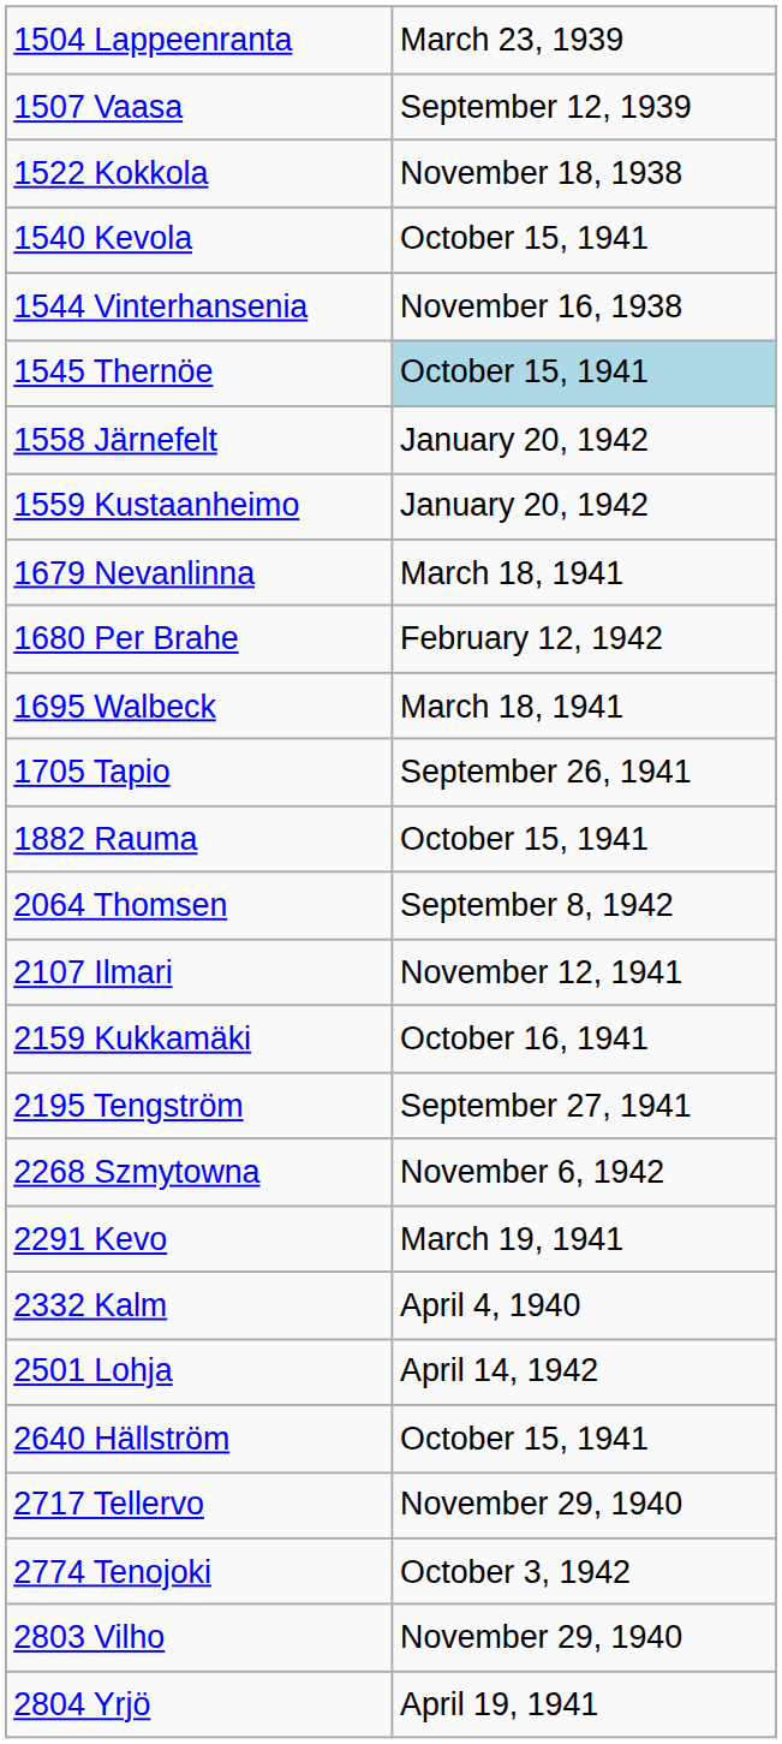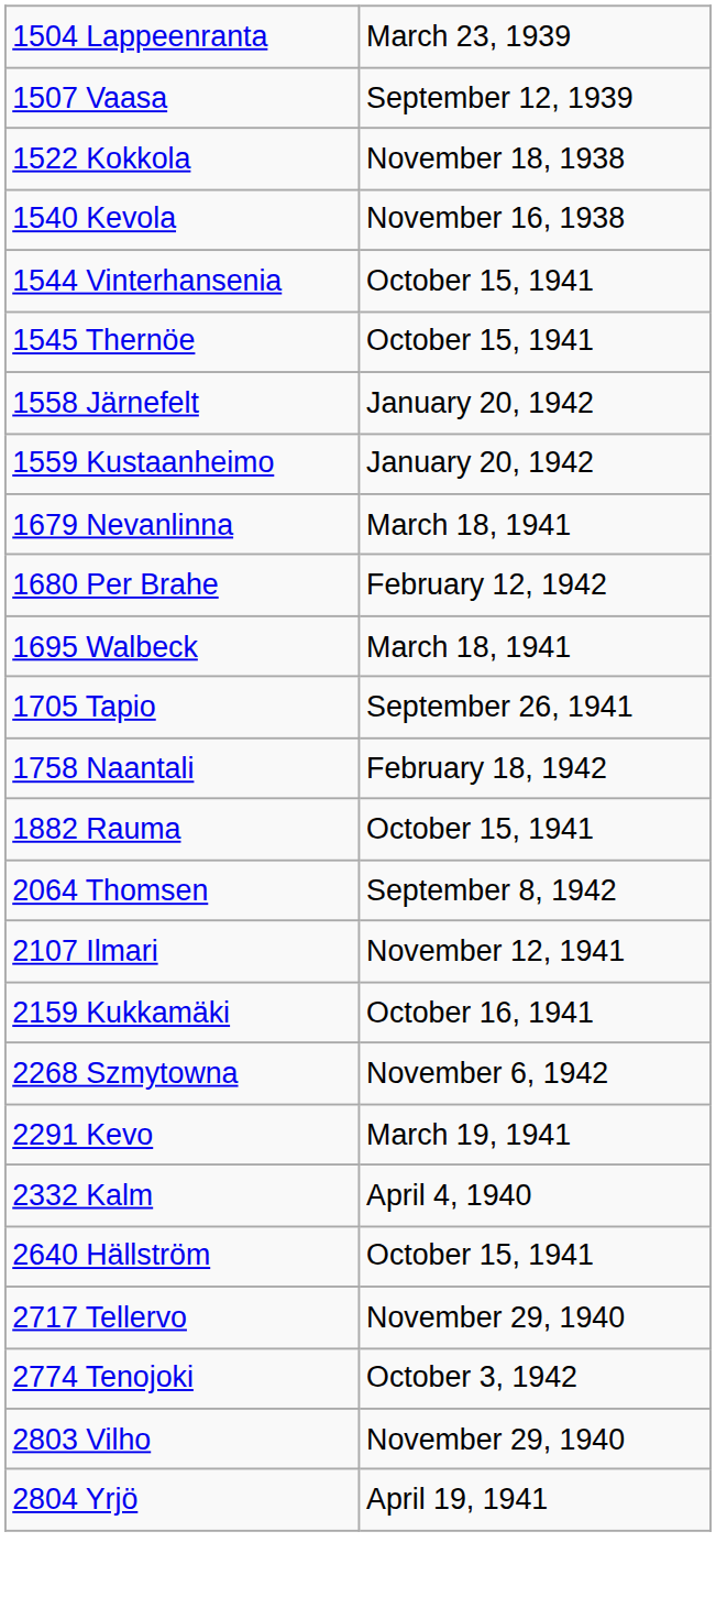 <table class="wikitable" style="font-size: 89%; float: left; width: 24em; margin-right: 1em; line-height: 1.6em !important;">
 <tr>
 <td><a href='#'>1504 Lappeenranta</a></td>
 <td>March 23, 1939</td>
 </tr>
 <tr>
 <td><a href='#'>1507 Vaasa</a></td>
 <td>September 12, 1939</td>
 </tr>
 <tr>
 <td><a href='#'>1522 Kokkola</a></td>
 <td>November 18, 1938</td>
 </tr>
 <tr>
 <td><a href='#'>1540 Kevola</a></td>
+<td>November 16, 1938</td>
+</tr>
+<tr>
+<td><a href='#'>1544 Vinterhansenia</a></td>
 <td>October 15, 1941</td>
 </tr>
 <tr>
-<td><a href='#'>1544 Vinterhansenia</a></td>
-<td>November 16, 1938</td>
-</tr>
-<tr>
 <td><a href='#'>1545 Thernöe</a></td>
-<td style="background: lightblue;">October 15, 1941</td>
+<td>October 15, 1941</td>
 </tr>
 <tr>
 <td><a href='#'>1558 Järnefelt</a></td>
 <td>January 20, 1942</td>
 </tr>
 <tr>
 <td><a href='#'>1559 Kustaanheimo</a></td>
 <td>January 20, 1942</td>
 </tr>
 <tr>
 <td><a href='#'>1679 Nevanlinna</a></td>
 <td>March 18, 1941</td>
 </tr>
 <tr>
 <td><a href='#'>1680 Per Brahe</a></td>
 <td>February 12, 1942</td>
 </tr>
 <tr>
 <td><a href='#'>1695 Walbeck</a></td>
 <td>March 18, 1941</td>
 </tr>
 <tr>
 <td><a href='#'>1705 Tapio</a></td>
 <td>September 26, 1941</td>
 </tr>
 <tr>
+<td><a href='#'>1758 Naantali</a></td>
+<td>February 18, 1942</td>
+</tr>
+<tr>
 <td><a href='#'>1882 Rauma</a></td>
 <td>October 15, 1941</td>
 </tr>
 <tr>
 <td><a href='#'>2064 Thomsen</a></td>
 <td>September 8, 1942</td>
 </tr>
 <tr>
 <td><a href='#'>2107 Ilmari</a></td>
 <td>November 12, 1941</td>
 </tr>
 <tr>
 <td><a href='#'>2159 Kukkamäki</a></td>
 <td>October 16, 1941</td>
 </tr>
 <tr>
-<td><a href='#'>2195 Tengström</a></td>
-<td>September 27, 1941</td>
-</tr>
-<tr>
 <td><a href='#'>2268 Szmytowna</a></td>
 <td>November 6, 1942</td>
 </tr>
 <tr>
 <td><a href='#'>2291 Kevo</a></td>
 <td>March 19, 1941</td>
 </tr>
 <tr>
 <td><a href='#'>2332 Kalm</a></td>
 <td>April 4, 1940</td>
-</tr>
-<tr>
-<td><a href='#'>2501 Lohja</a></td>
-<td>April 14, 1942</td>
 </tr>
 <tr>
 <td><a href='#'>2640 Hällström</a></td>
 <td>October 15, 1941</td>
 </tr>
 <tr>
 <td><a href='#'>2717 Tellervo</a></td>
 <td>November 29, 1940</td>
 </tr>
 <tr>
 <td><a href='#'>2774 Tenojoki</a></td>
 <td>October 3, 1942</td>
 </tr>
 <tr>
 <td><a href='#'>2803 Vilho</a></td>
 <td>November 29, 1940</td>
 </tr>
 <tr>
 <td><a href='#'>2804 Yrjö</a></td>
 <td>April 19, 1941</td>
 </tr>
 </table>
